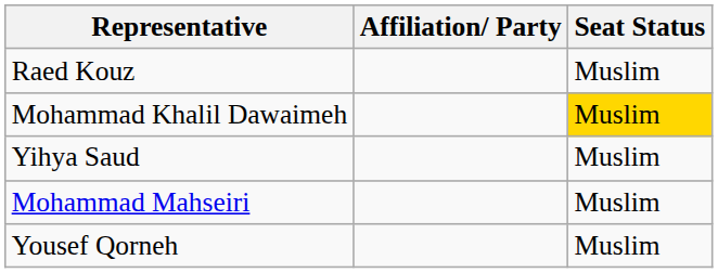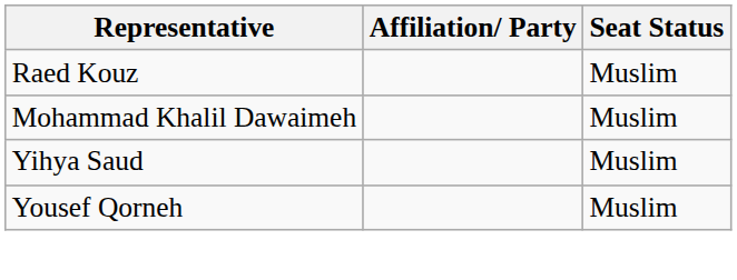 <table class="wikitable">
 <tr>
 <th>Representative</th>
 <th>Affiliation/ Party</th>
 <th>Seat Status</th>
 </tr>
 <tr>
 <td>Raed Kouz</td>
 <td></td>
 <td>Muslim</td>
 </tr>
 <tr>
 <td>Mohammad Khalil Dawaimeh</td>
 <td></td>
-<td style="background: gold;">Muslim</td>
+<td>Muslim</td>
 </tr>
 <tr>
 <td>Yihya Saud</td>
-<td></td>
-<td>Muslim</td>
-</tr>
-<tr>
-<td><a href='#'>Mohammad Mahseiri</a></td>
 <td></td>
 <td>Muslim</td>
 </tr>
 <tr>
 <td>Yousef Qorneh</td>
 <td></td>
 <td>Muslim</td>
 </tr>
 </table>
